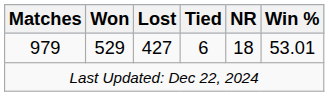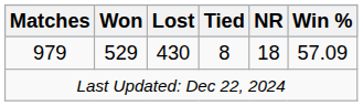 <table class="wikitable plainrowheaders sortable"  style="text-align:center;">
 <tr style="background:#9cf;">
 <th scope="col">Matches</th>
 <th scope="col">Won</th>
 <th scope="col">Lost</th>
 <th scope="col">Tied</th>
 <th scope="col">NR</th>
 <th scope="col">Win %</th>
 </tr>
 <tr>
 <td>979</td>
 <td>529</td>
-<td>427</td>
-<td>6</td>
+<td>430</td>
+<td>8</td>
 <td>18</td>
-<td>53.01</td>
+<td>57.09</td>
 </tr>
 <tr>
 <td colspan=6><small><em>Last Updated: Dec 22, 2024</em></small></td>
 </tr>
 </table>
